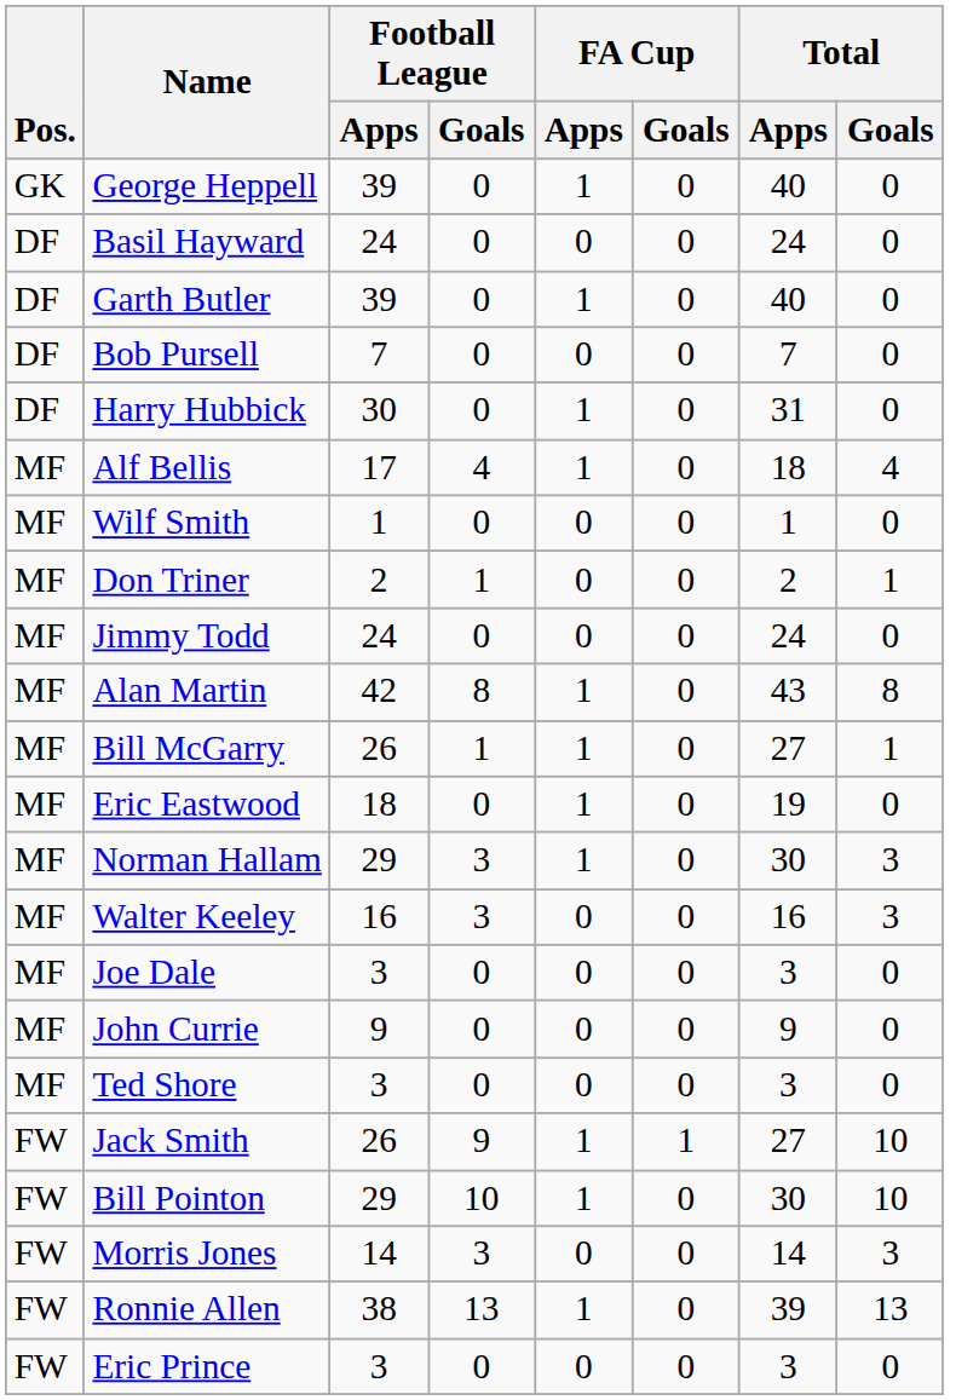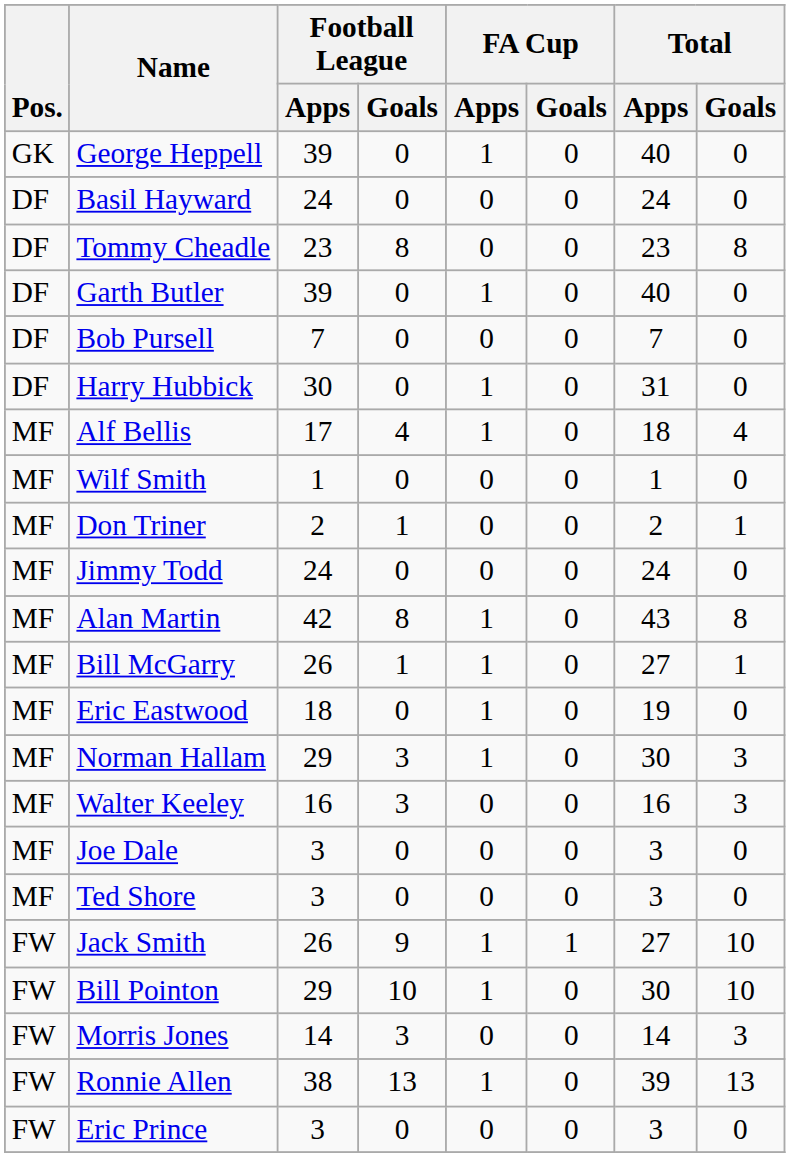 <table class="wikitable" style="text-align:center">
 <tr>
 <th rowspan="2" valign="bottom">Pos.</th>
 <th rowspan="2">Name</th>
 <th colspan="2" width="85">Football League</th>
 <th colspan="2" width="85">FA Cup</th>
 <th colspan="2" width="85">Total</th>
 </tr>
 <tr>
 <th>Apps</th>
 <th>Goals</th>
 <th>Apps</th>
 <th>Goals</th>
 <th>Apps</th>
 <th>Goals</th>
 </tr>
 <tr>
 <td align="left">GK</td>
 <td align="left"> <a href='#'>George Heppell</a></td>
 <td>39</td>
 <td>0</td>
 <td>1</td>
 <td>0</td>
 <td>40</td>
 <td>0</td>
 </tr>
 <tr>
 <td align="left">DF</td>
 <td align="left"> <a href='#'>Basil Hayward</a></td>
 <td>24</td>
 <td>0</td>
 <td>0</td>
 <td>0</td>
 <td>24</td>
 <td>0</td>
+</tr>
+<tr>
+<td align="left">DF</td>
+<td align="left"> <a href='#'>Tommy Cheadle</a></td>
+<td>23</td>
+<td>8</td>
+<td>0</td>
+<td>0</td>
+<td>23</td>
+<td>8</td>
 </tr>
 <tr>
 <td align="left">DF</td>
 <td align="left"> <a href='#'>Garth Butler</a></td>
 <td>39</td>
 <td>0</td>
 <td>1</td>
 <td>0</td>
 <td>40</td>
 <td>0</td>
 </tr>
 <tr>
 <td align="left">DF</td>
 <td align="left"> <a href='#'>Bob Pursell</a></td>
 <td>7</td>
 <td>0</td>
 <td>0</td>
 <td>0</td>
 <td>7</td>
 <td>0</td>
 </tr>
 <tr>
 <td align="left">DF</td>
 <td align="left"> <a href='#'>Harry Hubbick</a></td>
 <td>30</td>
 <td>0</td>
 <td>1</td>
 <td>0</td>
 <td>31</td>
 <td>0</td>
 </tr>
 <tr>
 <td align="left">MF</td>
 <td align="left"> <a href='#'>Alf Bellis</a></td>
 <td>17</td>
 <td>4</td>
 <td>1</td>
 <td>0</td>
 <td>18</td>
 <td>4</td>
 </tr>
 <tr>
 <td align="left">MF</td>
 <td align="left"> <a href='#'>Wilf Smith</a></td>
 <td>1</td>
 <td>0</td>
 <td>0</td>
 <td>0</td>
 <td>1</td>
 <td>0</td>
 </tr>
 <tr>
 <td align="left">MF</td>
 <td align="left"> <a href='#'>Don Triner</a></td>
 <td>2</td>
 <td>1</td>
 <td>0</td>
 <td>0</td>
 <td>2</td>
 <td>1</td>
 </tr>
 <tr>
 <td align="left">MF</td>
 <td align="left"> <a href='#'>Jimmy Todd</a></td>
 <td>24</td>
 <td>0</td>
 <td>0</td>
 <td>0</td>
 <td>24</td>
 <td>0</td>
 </tr>
 <tr>
 <td align="left">MF</td>
 <td align="left"> <a href='#'>Alan Martin</a></td>
 <td>42</td>
 <td>8</td>
 <td>1</td>
 <td>0</td>
 <td>43</td>
 <td>8</td>
 </tr>
 <tr>
 <td align="left">MF</td>
 <td align="left"> <a href='#'>Bill McGarry</a></td>
 <td>26</td>
 <td>1</td>
 <td>1</td>
 <td>0</td>
 <td>27</td>
 <td>1</td>
 </tr>
 <tr>
 <td align="left">MF</td>
 <td align="left"> <a href='#'>Eric Eastwood</a></td>
 <td>18</td>
 <td>0</td>
 <td>1</td>
 <td>0</td>
 <td>19</td>
 <td>0</td>
 </tr>
 <tr>
 <td align="left">MF</td>
 <td align="left"> <a href='#'>Norman Hallam</a></td>
 <td>29</td>
 <td>3</td>
 <td>1</td>
 <td>0</td>
 <td>30</td>
 <td>3</td>
 </tr>
 <tr>
 <td align="left">MF</td>
 <td align="left"> <a href='#'>Walter Keeley</a></td>
 <td>16</td>
 <td>3</td>
 <td>0</td>
 <td>0</td>
 <td>16</td>
 <td>3</td>
 </tr>
 <tr>
 <td align="left">MF</td>
 <td align="left"> <a href='#'>Joe Dale</a></td>
 <td>3</td>
 <td>0</td>
 <td>0</td>
 <td>0</td>
 <td>3</td>
 <td>0</td>
 </tr>
 <tr>
 <td align="left">MF</td>
-<td align="left"> <a href='#'>John Currie</a></td>
-<td>9</td>
-<td>0</td>
-<td>0</td>
-<td>0</td>
-<td>9</td>
-<td>0</td>
-</tr>
-<tr>
-<td align="left">MF</td>
 <td align="left"> <a href='#'>Ted Shore</a></td>
 <td>3</td>
 <td>0</td>
 <td>0</td>
 <td>0</td>
 <td>3</td>
 <td>0</td>
 </tr>
 <tr>
 <td align="left">FW</td>
 <td align="left"> <a href='#'>Jack Smith</a></td>
 <td>26</td>
 <td>9</td>
 <td>1</td>
 <td>1</td>
 <td>27</td>
 <td>10</td>
 </tr>
 <tr>
 <td align="left">FW</td>
 <td align="left"> <a href='#'>Bill Pointon</a></td>
 <td>29</td>
 <td>10</td>
 <td>1</td>
 <td>0</td>
 <td>30</td>
 <td>10</td>
 </tr>
 <tr>
 <td align="left">FW</td>
 <td align="left"> <a href='#'>Morris Jones</a></td>
 <td>14</td>
 <td>3</td>
 <td>0</td>
 <td>0</td>
 <td>14</td>
 <td>3</td>
 </tr>
 <tr>
 <td align="left">FW</td>
 <td align="left"> <a href='#'>Ronnie Allen</a></td>
 <td>38</td>
 <td>13</td>
 <td>1</td>
 <td>0</td>
 <td>39</td>
 <td>13</td>
 </tr>
 <tr>
 <td align="left">FW</td>
 <td align="left"> <a href='#'>Eric Prince</a></td>
 <td>3</td>
 <td>0</td>
 <td>0</td>
 <td>0</td>
 <td>3</td>
 <td>0</td>
 </tr>
 <tr>
 </tr>
 </table>
